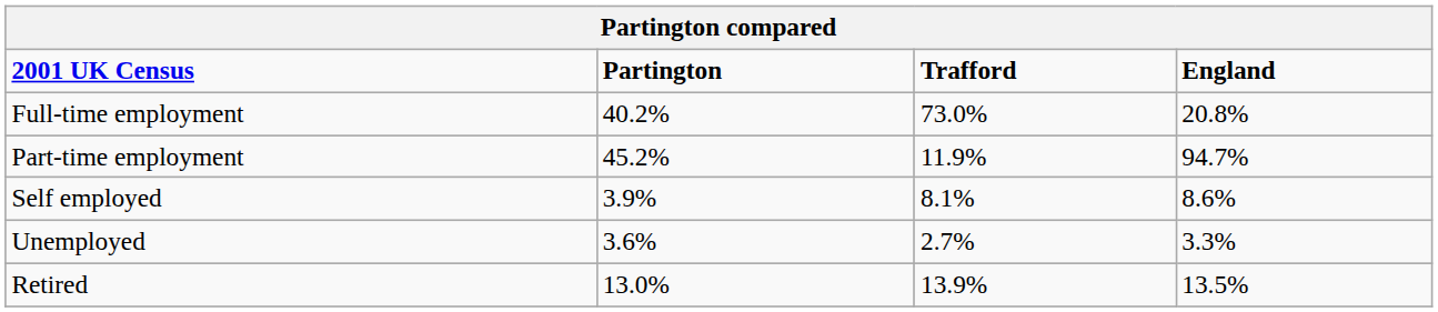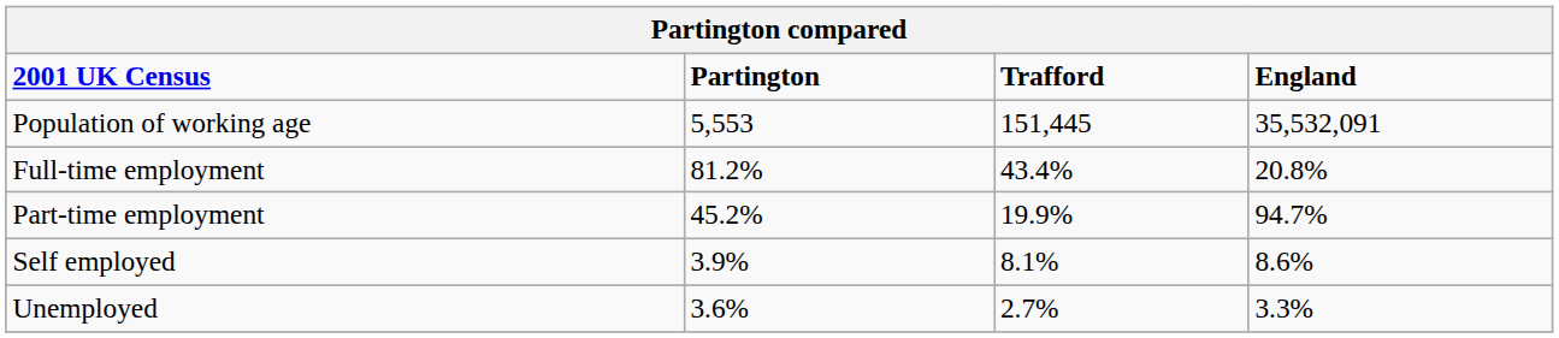 <table class="wikitable" style="float: right; margin-left: 1em; width: 40%; font-size: 90%;" cellspacing="5">
 <tr>
 <th colspan="4"><strong>Partington compared</strong></th>
 </tr>
 <tr>
 <td><strong><a href='#'>2001 UK Census</a></strong></td>
 <td><strong>Partington</strong></td>
 <td><strong>Trafford</strong></td>
 <td><strong>England</strong></td>
 </tr>
 <tr>
+<td>Population of working age</td>
+<td>5,553</td>
+<td>151,445</td>
+<td>35,532,091</td>
+</tr>
+<tr>
 <td>Full-time employment</td>
-<td>40.2%</td>
-<td>73.0%</td>
+<td>81.2%</td>
+<td>43.4%</td>
 <td>20.8%</td>
 </tr>
 <tr>
 <td>Part-time employment</td>
 <td>45.2%</td>
-<td>11.9%</td>
+<td>19.9%</td>
 <td>94.7%</td>
 </tr>
 <tr>
 <td>Self employed</td>
 <td>3.9%</td>
 <td>8.1%</td>
 <td>8.6%</td>
 </tr>
 <tr>
 <td>Unemployed</td>
 <td>3.6%</td>
 <td>2.7%</td>
 <td>3.3%</td>
 </tr>
-<tr>
-<td>Retired</td>
-<td>13.0%</td>
-<td>13.9%</td>
-<td>13.5%</td>
-</tr>
 </table>
